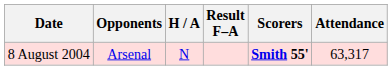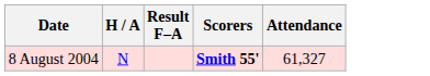 <table class="wikitable" style="text-align:center">
 <tr>
 <th>Date</th>
-<th>Opponents</th>
 <th>H / A</th>
 <th>Result<br>F–A</th>
 <th>Scorers</th>
 <th>Attendance</th>
 </tr>
 <tr style="background:#fdd">
 <td>8 August 2004</td>
-<td><a href='#'>Arsenal</a></td>
 <td><a href='#'>N</a></td>
 <td></td>
 <td><strong><a href='#'>Smith</a> 55'</strong></td>
-<td>63,317</td>
+<td>61,327</td>
 </tr>
 </table>
